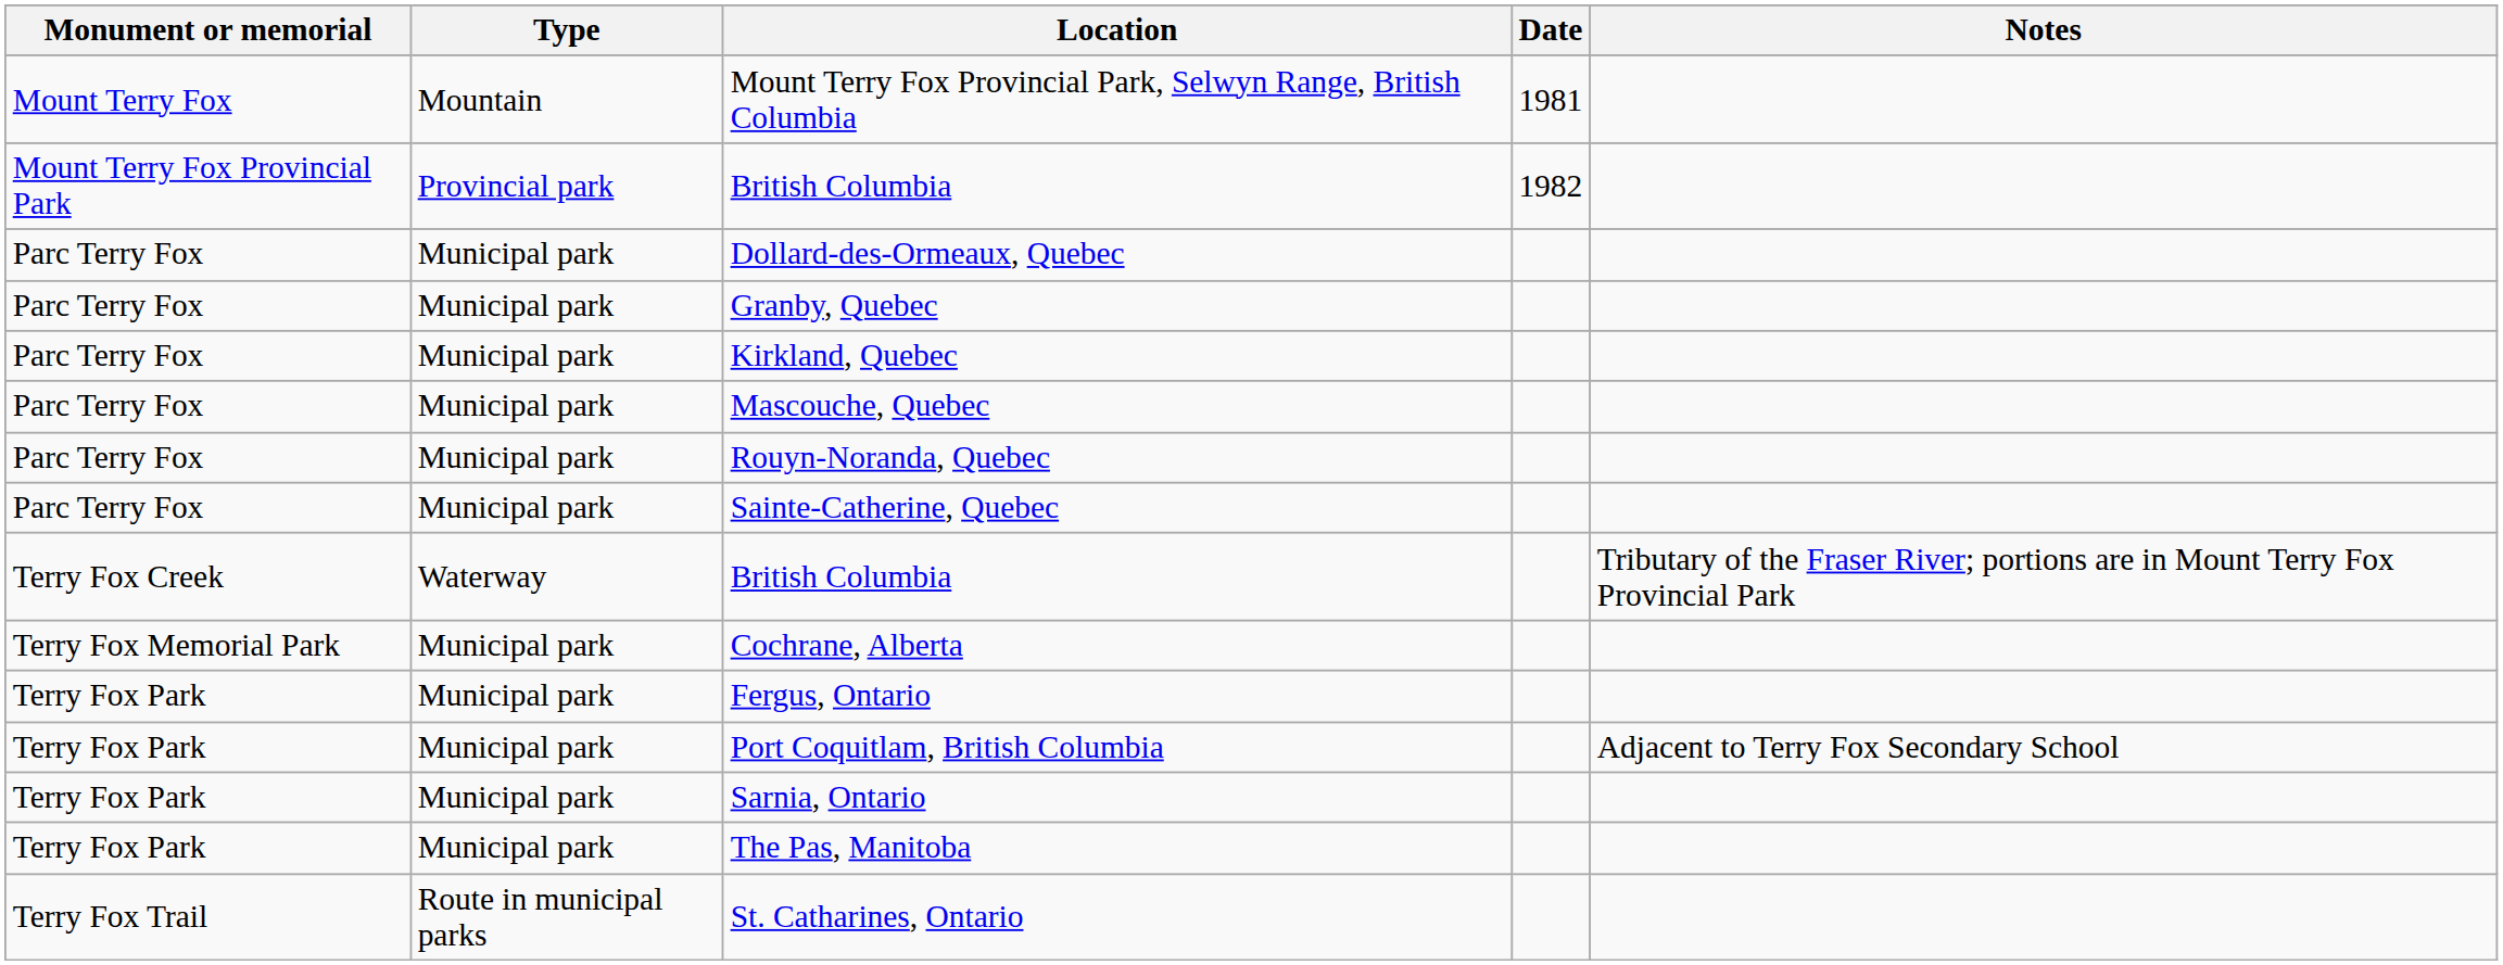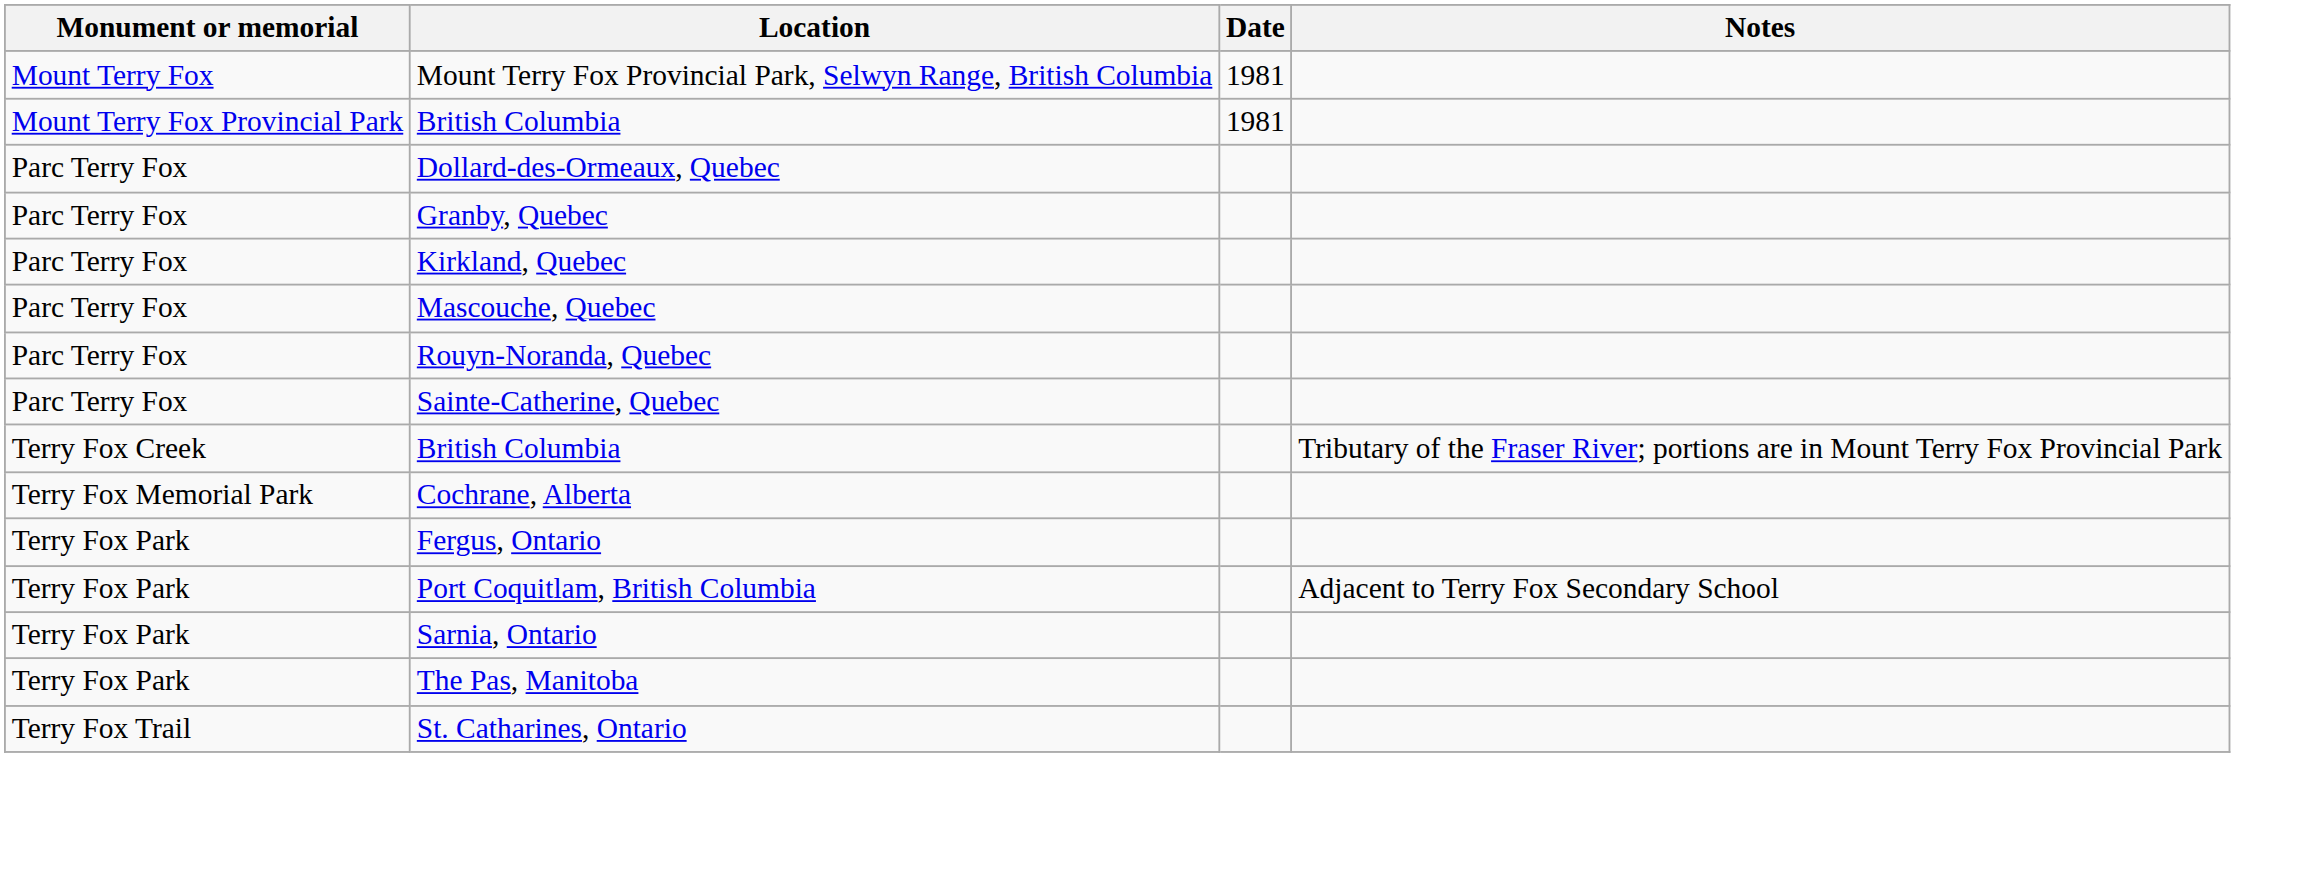 <table class="wikitable">
 <tr>
 <th>Monument or memorial</th>
-<th>Type</th>
 <th>Location</th>
 <th>Date</th>
 <th>Notes</th>
 </tr>
 <tr>
 <td><a href='#'>Mount Terry Fox</a></td>
-<td>Mountain</td>
 <td>Mount Terry Fox Provincial Park, <a href='#'>Selwyn Range</a>, <a href='#'>British Columbia</a></td>
 <td>1981</td>
 <td></td>
 </tr>
 <tr>
 <td><a href='#'>Mount Terry Fox Provincial Park</a></td>
-<td><a href='#'>Provincial park</a></td>
 <td><a href='#'>British Columbia</a></td>
-<td>1982</td>
+<td>1981</td>
 <td></td>
 </tr>
 <tr>
 <td>Parc Terry Fox</td>
-<td>Municipal park</td>
 <td><a href='#'>Dollard-des-Ormeaux</a>, <a href='#'>Quebec</a></td>
 <td></td>
 <td></td>
 </tr>
 <tr>
 <td>Parc Terry Fox</td>
-<td>Municipal park</td>
 <td><a href='#'>Granby</a>, <a href='#'>Quebec</a></td>
 <td></td>
 <td></td>
 </tr>
 <tr>
 <td>Parc Terry Fox</td>
-<td>Municipal park</td>
 <td><a href='#'>Kirkland</a>, <a href='#'>Quebec</a></td>
 <td></td>
 <td></td>
 </tr>
 <tr>
 <td>Parc Terry Fox</td>
-<td>Municipal park</td>
 <td><a href='#'>Mascouche</a>, <a href='#'>Quebec</a></td>
 <td></td>
 <td></td>
 </tr>
 <tr>
 <td>Parc Terry Fox</td>
-<td>Municipal park</td>
 <td><a href='#'>Rouyn-Noranda</a>, <a href='#'>Quebec</a></td>
 <td></td>
 <td></td>
 </tr>
 <tr>
 <td>Parc Terry Fox</td>
-<td>Municipal park</td>
 <td><a href='#'>Sainte-Catherine</a>, <a href='#'>Quebec</a></td>
 <td></td>
 <td></td>
 </tr>
 <tr>
 <td>Terry Fox Creek</td>
-<td>Waterway</td>
 <td><a href='#'>British Columbia</a></td>
 <td></td>
 <td>Tributary of the <a href='#'>Fraser River</a>; portions are in Mount Terry Fox Provincial Park</td>
 </tr>
 <tr>
 <td>Terry Fox Memorial Park</td>
-<td>Municipal park</td>
 <td><a href='#'>Cochrane</a>, <a href='#'>Alberta</a></td>
 <td></td>
 <td></td>
 </tr>
 <tr>
 <td>Terry Fox Park</td>
-<td>Municipal park</td>
 <td><a href='#'>Fergus</a>, <a href='#'>Ontario</a></td>
 <td></td>
 <td></td>
 </tr>
 <tr>
 <td>Terry Fox Park</td>
-<td>Municipal park</td>
 <td><a href='#'>Port Coquitlam</a>, <a href='#'>British Columbia</a></td>
 <td></td>
 <td>Adjacent to Terry Fox Secondary School</td>
 </tr>
 <tr>
 <td>Terry Fox Park</td>
-<td>Municipal park</td>
 <td><a href='#'>Sarnia</a>, <a href='#'>Ontario</a></td>
 <td></td>
 <td></td>
 </tr>
 <tr>
 <td>Terry Fox Park</td>
-<td>Municipal park</td>
 <td><a href='#'>The Pas</a>, <a href='#'>Manitoba</a></td>
 <td></td>
 <td></td>
 </tr>
 <tr>
 <td>Terry Fox Trail</td>
-<td>Route in municipal parks</td>
 <td><a href='#'>St. Catharines</a>, <a href='#'>Ontario</a></td>
 <td></td>
 <td></td>
 </tr>
 </table>
